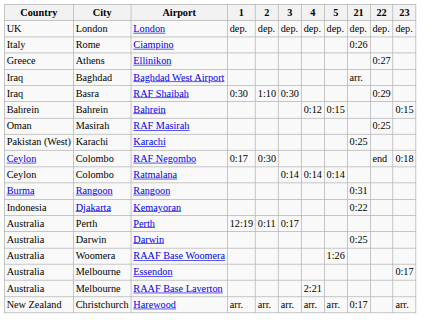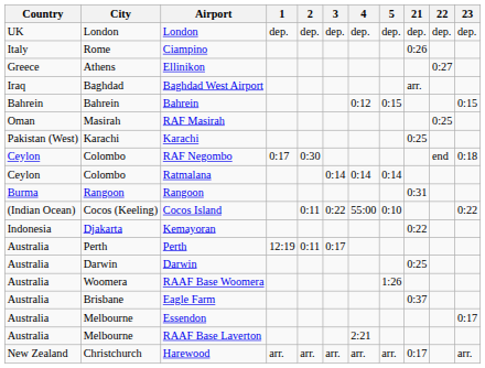 <table class="wikitable">
 <tr>
 <th>Country</th>
 <th>City</th>
 <th>Airport</th>
 <th>1</th>
 <th>2</th>
 <th>3</th>
 <th>4</th>
 <th>5</th>
 <th>21</th>
 <th>22</th>
 <th>23</th>
 </tr>
 <tr>
 <td>UK</td>
 <td>London</td>
 <td><a href='#'>London</a></td>
 <td>dep.</td>
 <td>dep.</td>
 <td>dep.</td>
 <td>dep.</td>
 <td>dep.</td>
 <td>dep.</td>
 <td>dep.</td>
 <td>dep.</td>
 </tr>
 <tr>
 <td>Italy</td>
 <td>Rome</td>
 <td><a href='#'>Ciampino</a></td>
 <td></td>
 <td></td>
 <td></td>
 <td></td>
 <td></td>
 <td>0:26</td>
 <td></td>
 <td></td>
 </tr>
 <tr>
 <td>Greece</td>
 <td>Athens</td>
 <td><a href='#'>Ellinikon</a></td>
 <td></td>
 <td></td>
 <td></td>
 <td></td>
 <td></td>
 <td></td>
 <td>0:27</td>
 <td></td>
 </tr>
 <tr>
 <td>Iraq</td>
 <td>Baghdad</td>
 <td><a href='#'>Baghdad West Airport</a></td>
 <td></td>
 <td></td>
 <td></td>
 <td></td>
 <td></td>
 <td>arr.</td>
 <td></td>
-<td></td>
-</tr>
-<tr>
-<td>Iraq</td>
-<td>Basra</td>
-<td><a href='#'>RAF Shaibah</a></td>
-<td>0:30</td>
-<td>1:10</td>
-<td>0:30</td>
-<td></td>
-<td></td>
-<td></td>
-<td>0:29</td>
 <td></td>
 </tr>
 <tr>
 <td>Bahrein</td>
 <td>Bahrein</td>
 <td><a href='#'>Bahrein</a></td>
 <td></td>
 <td></td>
 <td></td>
 <td>0:12</td>
 <td>0:15</td>
 <td></td>
 <td></td>
 <td>0:15</td>
 </tr>
 <tr>
 <td>Oman</td>
 <td>Masirah</td>
 <td><a href='#'>RAF Masirah</a></td>
 <td></td>
 <td></td>
 <td></td>
 <td></td>
 <td></td>
 <td></td>
 <td>0:25</td>
 <td></td>
 </tr>
 <tr>
 <td>Pakistan (West)</td>
 <td>Karachi</td>
 <td><a href='#'>Karachi</a></td>
 <td></td>
 <td></td>
 <td></td>
 <td></td>
 <td></td>
 <td>0:25</td>
 <td></td>
 <td></td>
 </tr>
 <tr>
 <td><a href='#'>Ceylon</a></td>
 <td>Colombo</td>
 <td><a href='#'>RAF Negombo</a></td>
 <td>0:17</td>
 <td>0:30</td>
 <td></td>
 <td></td>
 <td></td>
 <td></td>
 <td>end</td>
 <td>0:18</td>
 </tr>
 <tr>
 <td>Ceylon</td>
 <td>Colombo</td>
 <td><a href='#'>Ratmalana</a></td>
 <td></td>
 <td></td>
 <td>0:14</td>
 <td>0:14</td>
 <td>0:14</td>
 <td></td>
 <td></td>
 <td></td>
 </tr>
 <tr>
 <td><a href='#'>Burma</a></td>
 <td><a href='#'>Rangoon</a></td>
 <td><a href='#'>Rangoon</a></td>
 <td></td>
 <td></td>
 <td></td>
 <td></td>
 <td></td>
 <td>0:31</td>
 <td></td>
 <td></td>
 </tr>
 <tr>
+<td>(Indian Ocean)</td>
+<td>Cocos (Keeling)</td>
+<td><a href='#'>Cocos Island</a></td>
+<td></td>
+<td>0:11</td>
+<td>0:22</td>
+<td>55:00</td>
+<td>0:10</td>
+<td></td>
+<td></td>
+<td>0:22</td>
+</tr>
+<tr>
 <td>Indonesia</td>
 <td><a href='#'>Djakarta</a></td>
 <td><a href='#'>Kemayoran</a></td>
 <td></td>
 <td></td>
 <td></td>
 <td></td>
 <td></td>
 <td>0:22</td>
 <td></td>
 <td></td>
 </tr>
 <tr>
 <td>Australia</td>
 <td>Perth</td>
 <td><a href='#'>Perth</a></td>
 <td>12:19</td>
 <td>0:11</td>
 <td>0:17</td>
 <td></td>
 <td></td>
 <td></td>
 <td></td>
 <td></td>
 </tr>
 <tr>
 <td>Australia</td>
 <td>Darwin</td>
 <td><a href='#'>Darwin</a></td>
 <td></td>
 <td></td>
 <td></td>
 <td></td>
 <td></td>
 <td>0:25</td>
 <td></td>
 <td></td>
 </tr>
 <tr>
 <td>Australia</td>
 <td>Woomera</td>
 <td><a href='#'>RAAF Base Woomera</a></td>
 <td></td>
 <td></td>
 <td></td>
 <td></td>
 <td>1:26</td>
 <td></td>
 <td></td>
 <td></td>
 </tr>
 <tr>
 <td>Australia</td>
+<td>Brisbane</td>
+<td><a href='#'>Eagle Farm</a></td>
+<td></td>
+<td></td>
+<td></td>
+<td></td>
+<td></td>
+<td>0:37</td>
+<td></td>
+<td></td>
+</tr>
+<tr>
+<td>Australia</td>
 <td>Melbourne</td>
 <td><a href='#'>Essendon</a></td>
 <td></td>
 <td></td>
 <td></td>
 <td></td>
 <td></td>
 <td></td>
 <td></td>
 <td>0:17</td>
 </tr>
 <tr>
 <td>Australia</td>
 <td>Melbourne</td>
 <td><a href='#'>RAAF Base Laverton</a></td>
 <td></td>
 <td></td>
 <td></td>
 <td>2:21</td>
 <td></td>
 <td></td>
 <td></td>
 <td></td>
 </tr>
 <tr>
 <td>New Zealand</td>
 <td>Christchurch</td>
 <td><a href='#'>Harewood</a></td>
 <td>arr.</td>
 <td>arr.</td>
 <td>arr.</td>
 <td>arr.</td>
 <td>arr.</td>
 <td>0:17</td>
 <td></td>
 <td>arr.</td>
 </tr>
 </table>
